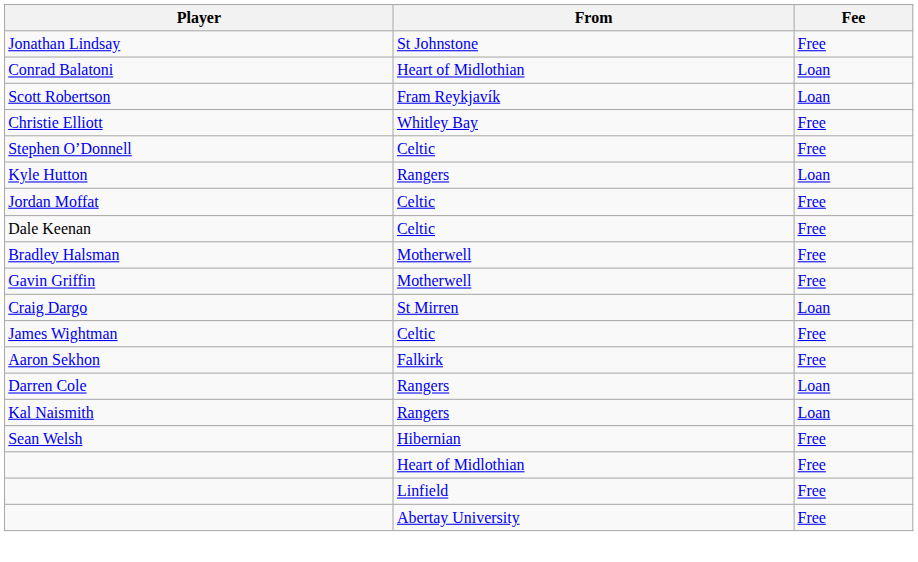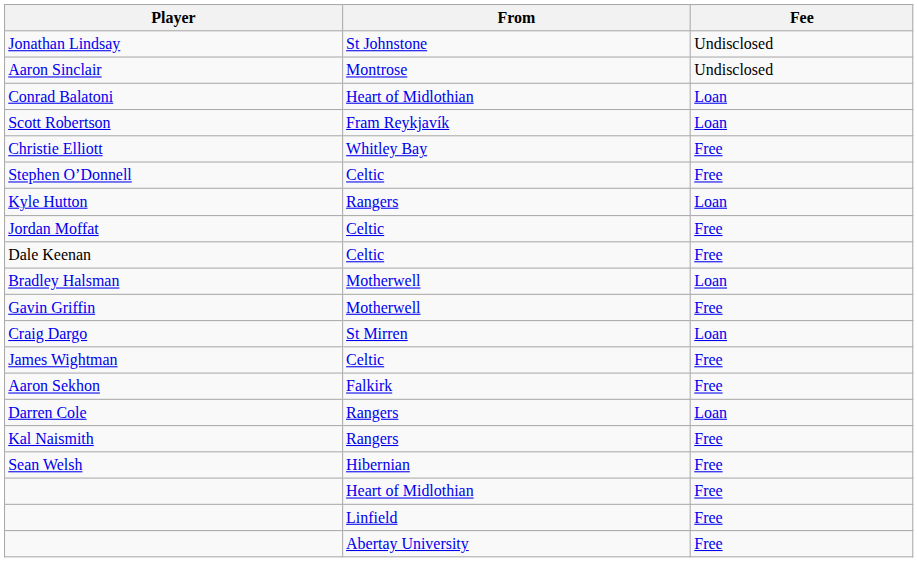 <table class="wikitable" style="text-align:center; font-size:95%;width:98%; text-align:left">
 <tr>
 <th>Player</th>
 <th>From</th>
 <th>Fee</th>
 </tr>
 <tr>
 <td> <a href='#'>Jonathan Lindsay</a></td>
 <td> <a href='#'>St Johnstone</a></td>
-<td><a href='#'>Free</a></td>
+<td>Undisclosed</td>
+</tr>
+<tr>
+<td> <a href='#'>Aaron Sinclair</a></td>
+<td> <a href='#'>Montrose</a></td>
+<td>Undisclosed</td>
 </tr>
 <tr>
 <td> <a href='#'>Conrad Balatoni</a></td>
 <td> <a href='#'>Heart of Midlothian</a></td>
 <td><a href='#'>Loan</a></td>
 </tr>
 <tr>
 <td> <a href='#'>Scott Robertson</a></td>
 <td> <a href='#'>Fram Reykjavík</a></td>
 <td><a href='#'>Loan</a></td>
 </tr>
 <tr>
 <td> <a href='#'>Christie Elliott</a></td>
 <td> <a href='#'>Whitley Bay</a></td>
 <td><a href='#'>Free</a></td>
 </tr>
 <tr>
 <td> <a href='#'>Stephen O’Donnell</a></td>
 <td> <a href='#'>Celtic</a></td>
 <td><a href='#'>Free</a></td>
 </tr>
 <tr>
 <td> <a href='#'>Kyle Hutton</a></td>
 <td> <a href='#'>Rangers</a></td>
 <td><a href='#'>Loan</a></td>
 </tr>
 <tr>
 <td> <a href='#'>Jordan Moffat</a></td>
 <td> <a href='#'>Celtic</a></td>
 <td><a href='#'>Free</a></td>
 </tr>
 <tr>
 <td> Dale Keenan</td>
 <td> <a href='#'>Celtic</a></td>
 <td><a href='#'>Free</a></td>
 </tr>
 <tr>
 <td> <a href='#'>Bradley Halsman</a></td>
 <td> <a href='#'>Motherwell</a></td>
-<td><a href='#'>Free</a></td>
+<td><a href='#'>Loan</a></td>
 </tr>
 <tr>
 <td> <a href='#'>Gavin Griffin</a></td>
 <td> <a href='#'>Motherwell</a></td>
 <td><a href='#'>Free</a></td>
 </tr>
 <tr>
 <td> <a href='#'>Craig Dargo</a></td>
 <td> <a href='#'>St Mirren</a></td>
 <td><a href='#'>Loan</a></td>
 </tr>
 <tr>
 <td> <a href='#'>James Wightman</a></td>
 <td> <a href='#'>Celtic</a></td>
 <td><a href='#'>Free</a></td>
 </tr>
 <tr>
 <td> <a href='#'>Aaron Sekhon</a></td>
 <td> <a href='#'>Falkirk</a></td>
 <td><a href='#'>Free</a></td>
 </tr>
 <tr>
 <td> <a href='#'>Darren Cole</a></td>
 <td> <a href='#'>Rangers</a></td>
 <td><a href='#'>Loan</a></td>
 </tr>
 <tr>
 <td> <a href='#'>Kal Naismith</a></td>
 <td> <a href='#'>Rangers</a></td>
-<td><a href='#'>Loan</a></td>
+<td><a href='#'>Free</a></td>
 </tr>
 <tr>
 <td> <a href='#'>Sean Welsh</a></td>
 <td> <a href='#'>Hibernian</a></td>
 <td><a href='#'>Free</a></td>
 </tr>
 <tr>
 <td> </td>
 <td> <a href='#'>Heart of Midlothian</a></td>
 <td><a href='#'>Free</a></td>
 </tr>
 <tr>
 <td> </td>
 <td> <a href='#'>Linfield</a></td>
 <td><a href='#'>Free</a></td>
 </tr>
 <tr>
 <td> </td>
 <td> <a href='#'>Abertay University</a></td>
 <td><a href='#'>Free</a></td>
 </tr>
 </table>
